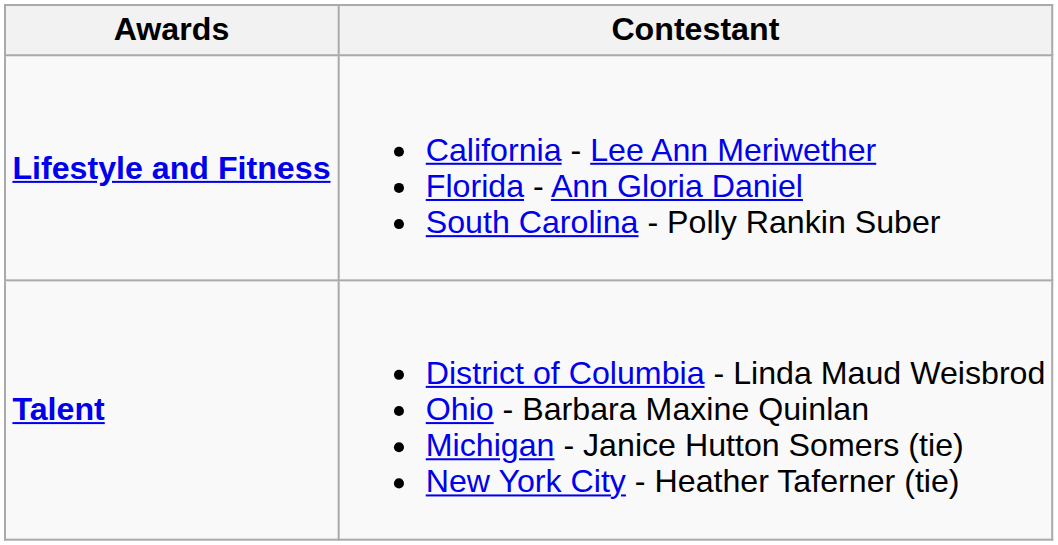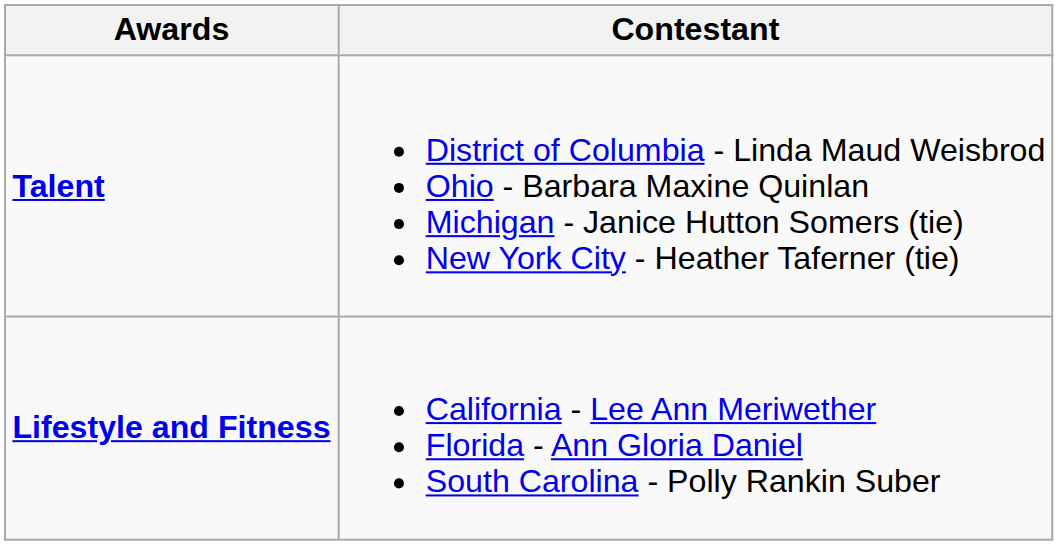 <table class="wikitable">
 <tr>
 <th>Awards</th>
 <th>Contestant</th>
 </tr>
 <tr>
+<td><strong><a href='#'>Talent</a></strong></td>
+<td><br><ul><li> <a href='#'>District of Columbia</a> - Linda Maud Weisbrod</li><li> <a href='#'>Ohio</a> - Barbara Maxine Quinlan</li><li> <a href='#'>Michigan</a> - Janice Hutton Somers (tie)</li><li> <a href='#'>New York City</a> - Heather Taferner (tie)</li></ul></td>
+</tr>
+<tr>
 <td><strong><a href='#'>Lifestyle and Fitness</a></strong></td>
 <td><br><ul><li> <a href='#'>California</a> - <a href='#'>Lee Ann Meriwether</a></li><li> <a href='#'>Florida</a> - <a href='#'>Ann Gloria Daniel</a></li><li> <a href='#'>South Carolina</a> - Polly Rankin Suber</li></ul></td>
 </tr>
-<tr>
-<td><strong><a href='#'>Talent</a></strong></td>
-<td><br><ul><li> <a href='#'>District of Columbia</a> - Linda Maud Weisbrod</li><li> <a href='#'>Ohio</a> - Barbara Maxine Quinlan</li><li> <a href='#'>Michigan</a> - Janice Hutton Somers (tie)</li><li> <a href='#'>New York City</a> - Heather Taferner (tie)</li></ul></td>
-</tr>
 </table>
